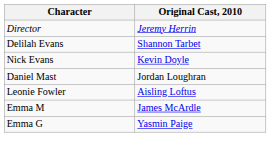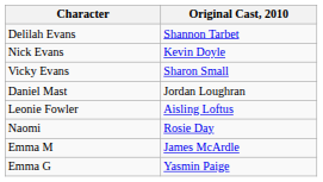 <table class="wikitable">
 <tr>
 <th scope="col" width="200">Character</th>
 <th scope="col" width="200">Original Cast, 2010</th>
-</tr>
-<tr>
-<td><em>Director</em></td>
-<td><em><a href='#'>Jeremy Herrin</a></em></td>
 </tr>
 <tr>
 <td>Delilah Evans</td>
 <td><a href='#'>Shannon Tarbet</a></td>
 </tr>
 <tr>
 <td>Nick Evans</td>
 <td><a href='#'>Kevin Doyle</a></td>
 </tr>
 <tr>
+<td>Vicky Evans</td>
+<td><a href='#'>Sharon Small</a></td>
+</tr>
+<tr>
 <td>Daniel Mast</td>
 <td>Jordan Loughran</td>
 </tr>
 <tr>
 <td>Leonie Fowler</td>
 <td><a href='#'>Aisling Loftus</a></td>
+</tr>
+<tr>
+<td>Naomi</td>
+<td><a href='#'>Rosie Day</a></td>
 </tr>
 <tr>
 <td>Emma M</td>
 <td><a href='#'>James McArdle</a></td>
 </tr>
 <tr>
 <td>Emma G</td>
 <td><a href='#'>Yasmin Paige</a></td>
 </tr>
 </table>
